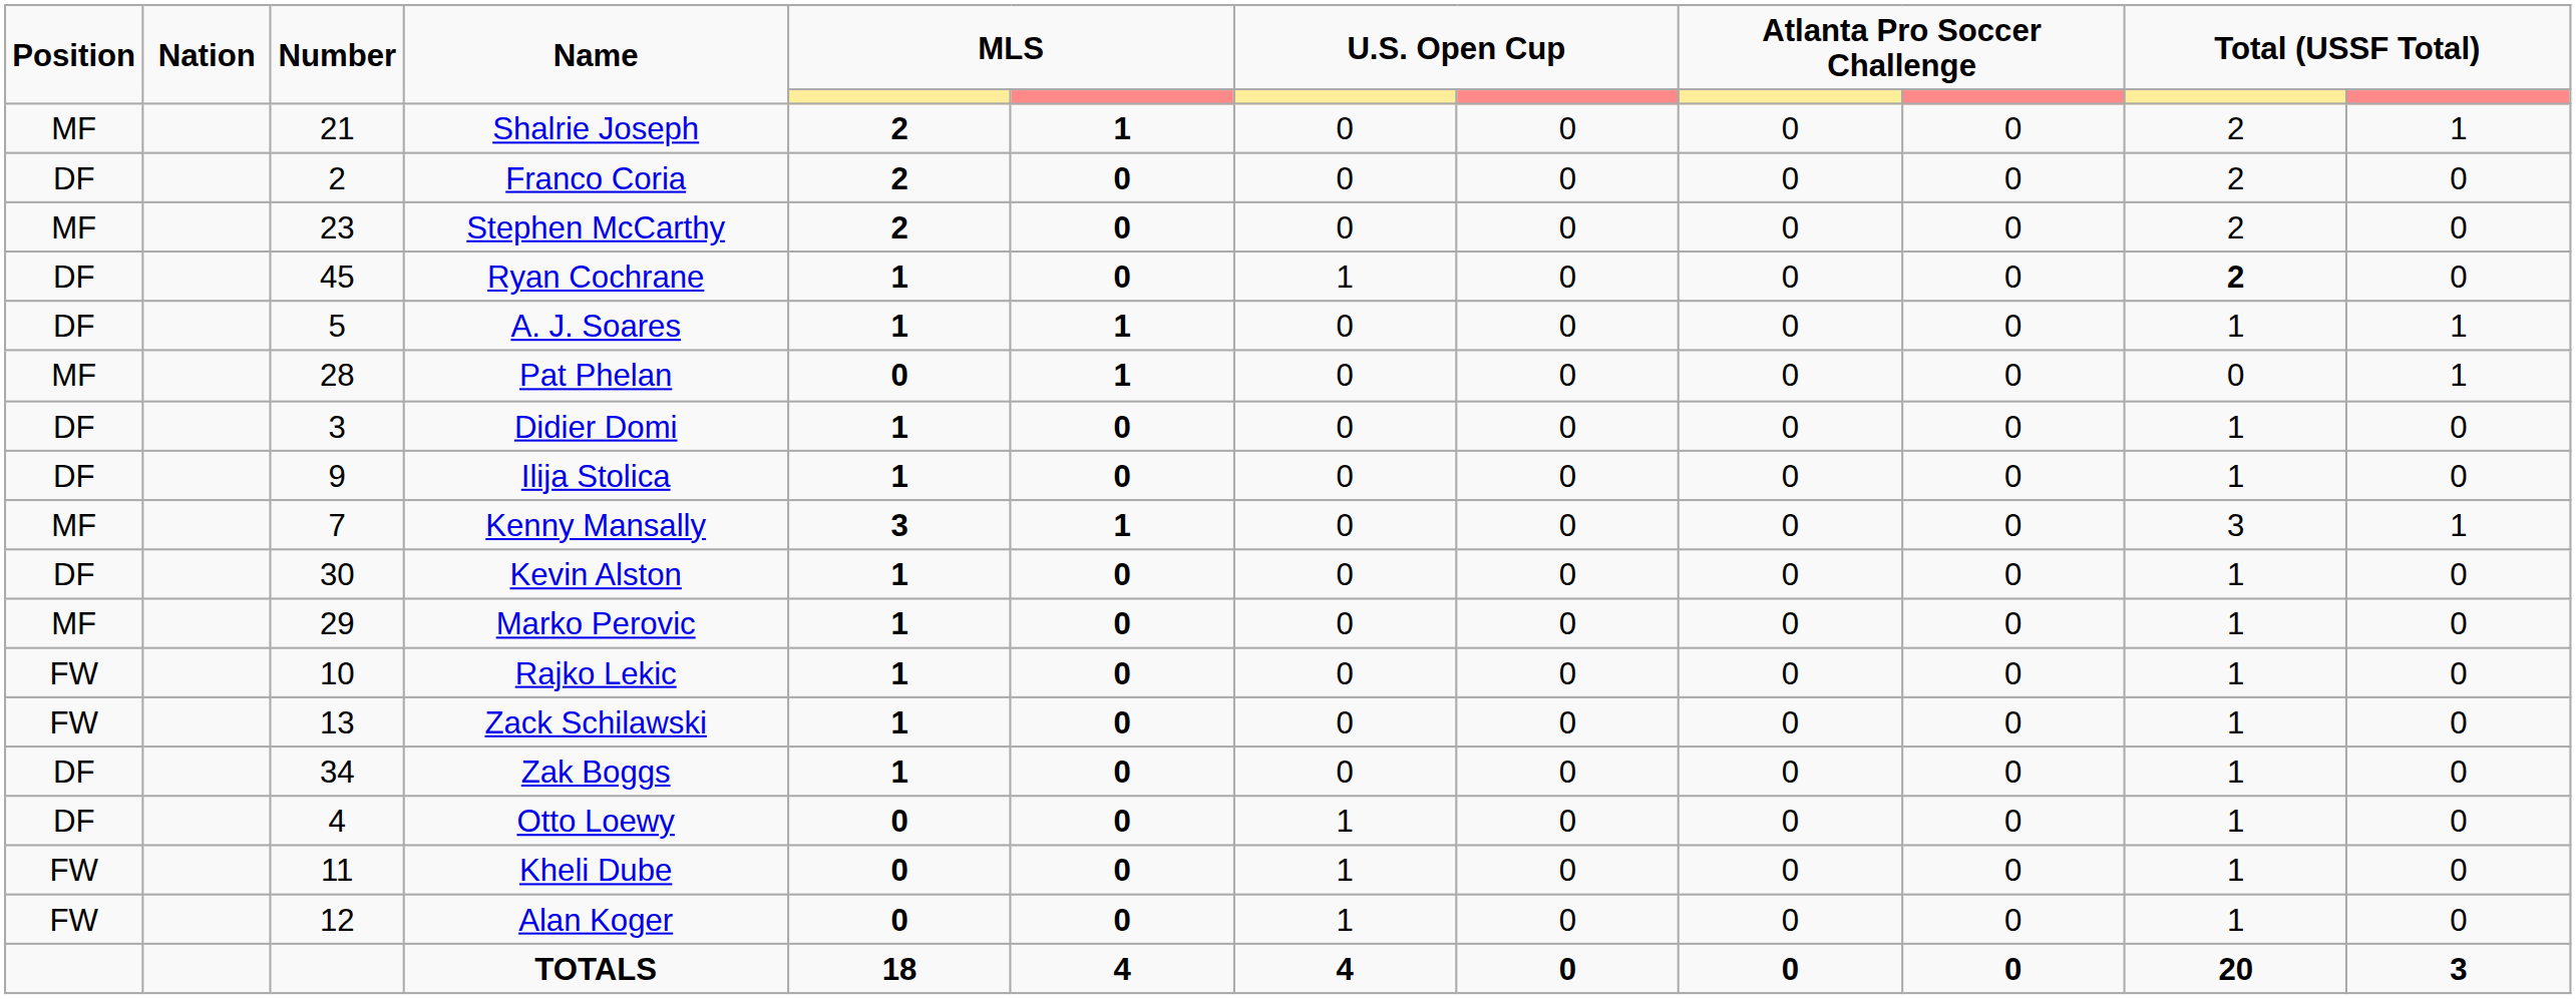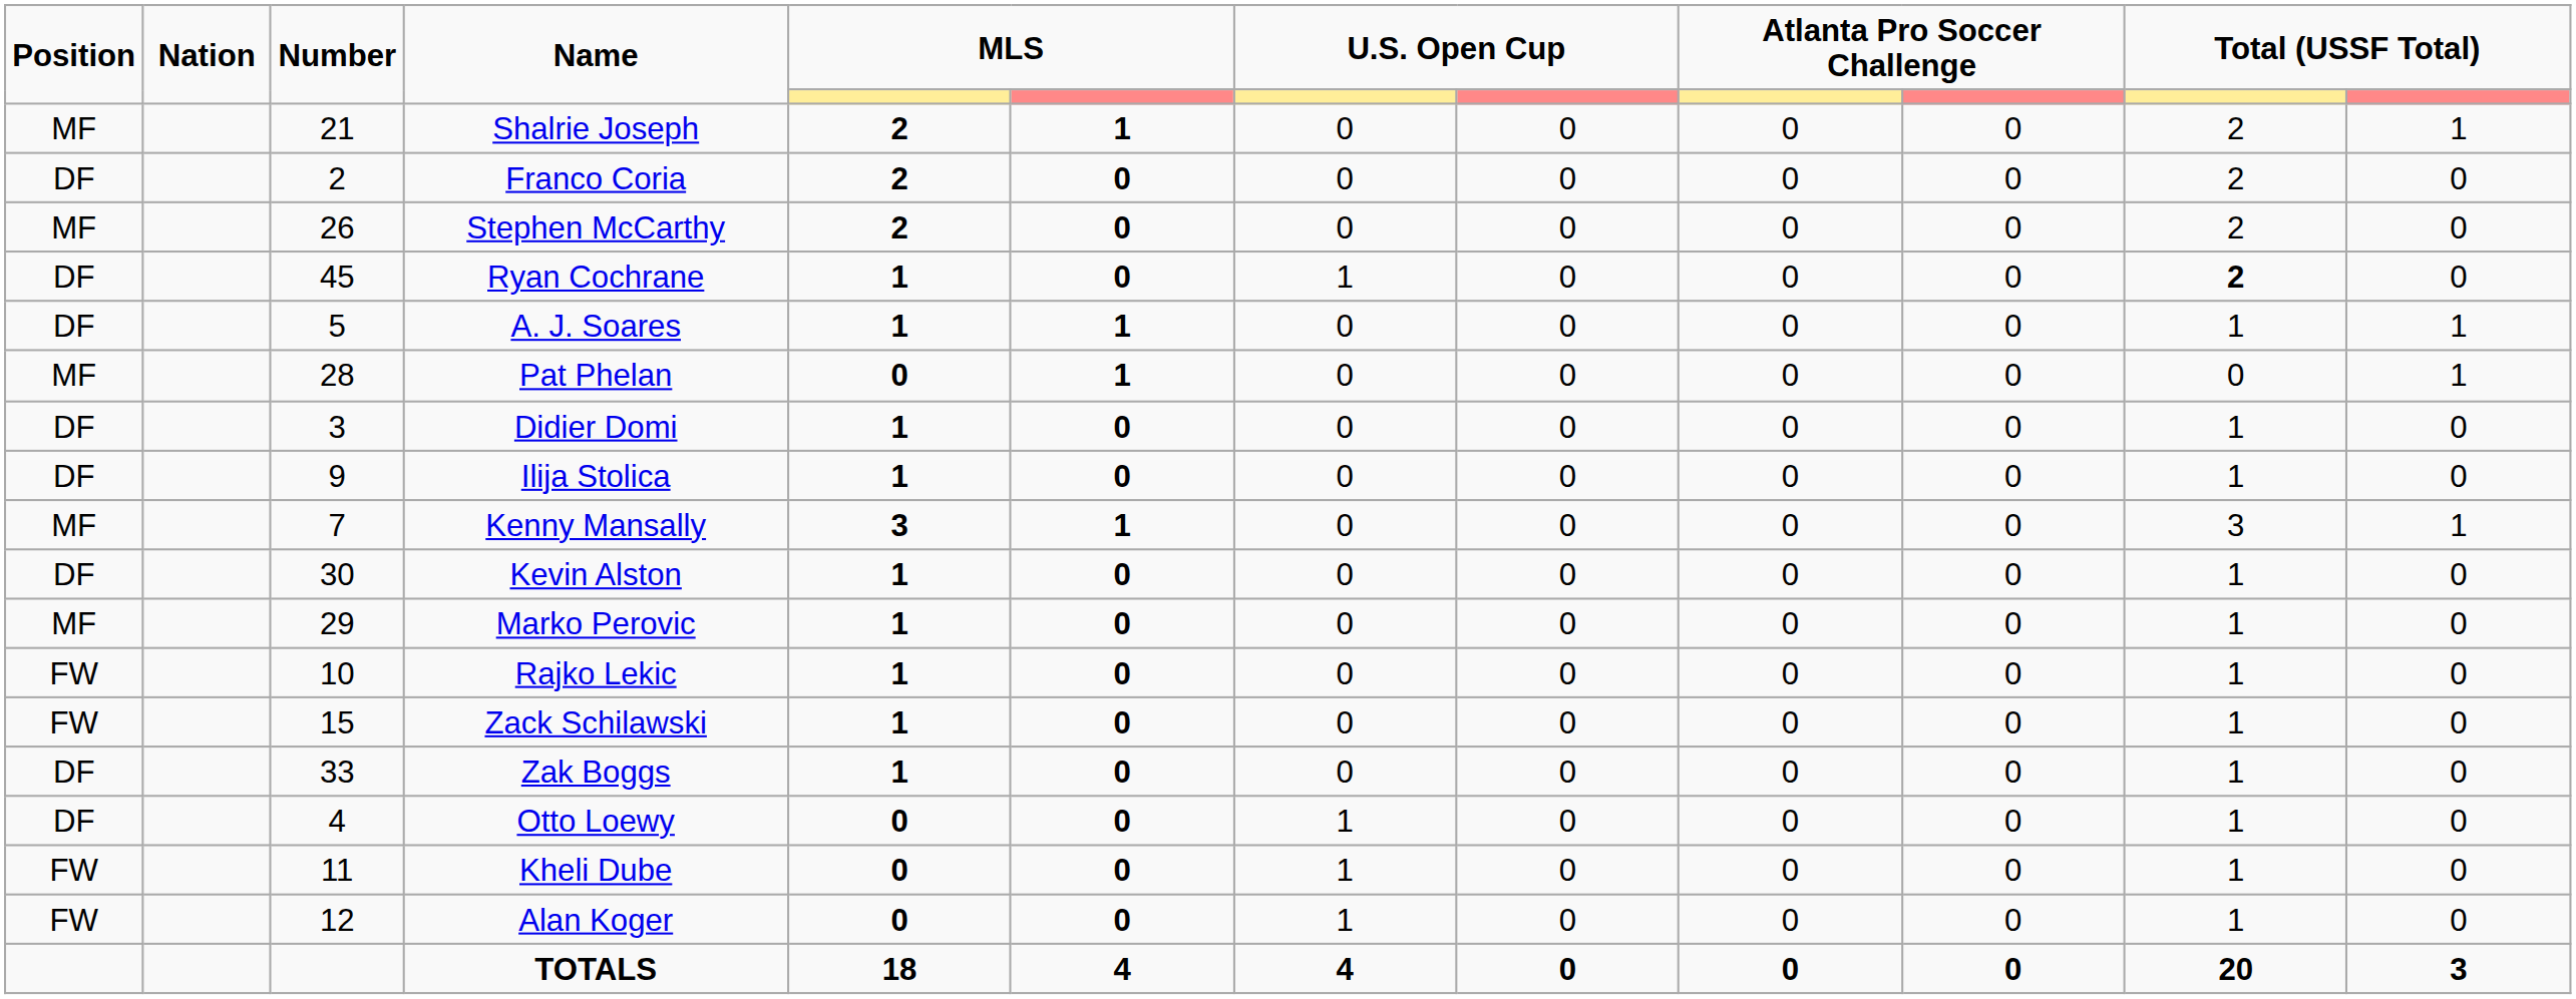 <table class="wikitable" style="font-size: 95%; text-align: center;">
 <tr style="text-align:center;">
 <td rowspan="2"  style="width:5%; "><strong>Position</strong></td>
 <td rowspan="2"  style="width:5%; "><strong>Nation</strong></td>
 <td rowspan="2"  style="width:5%; "><strong>Number</strong></td>
 <td rowspan="2"  style="width:15%; "><strong>Name</strong></td>
 <td colspan="2"><strong>MLS</strong></td>
 <td colspan="2"><strong>U.S. Open Cup</strong></td>
 <td colspan="2"><strong>Atlanta Pro Soccer Challenge</strong></td>
 <td colspan="2"><strong>Total (USSF Total)</strong></td>
 </tr>
 <tr>
 <th style="width:60px; background:#fe9;"></th>
 <th style="width:60px; background:#ff8888;"></th>
 <th style="width:60px; background:#fe9;"></th>
 <th style="width:60px; background:#ff8888;"></th>
 <th style="width:60px; background:#fe9;"></th>
 <th style="width:60px; background:#ff8888;"></th>
 <th style="width:60px; background:#fe9;"></th>
 <th style="width:60px; background:#ff8888;"></th>
 </tr>
 <tr>
 <td>MF</td>
 <td></td>
 <td>21</td>
 <td><a href='#'>Shalrie Joseph</a></td>
 <td><strong>2</strong></td>
 <td><strong>1</strong></td>
 <td>0</td>
 <td>0</td>
 <td>0</td>
 <td>0</td>
 <td>2</td>
 <td>1</td>
 </tr>
 <tr>
 <td>DF</td>
 <td></td>
 <td>2</td>
 <td><a href='#'>Franco Coria</a></td>
 <td><strong>2</strong></td>
 <td><strong>0</strong></td>
 <td>0</td>
 <td>0</td>
 <td>0</td>
 <td>0</td>
 <td>2</td>
 <td>0</td>
 </tr>
 <tr>
 <td>MF</td>
 <td></td>
-<td>23</td>
+<td>26</td>
 <td><a href='#'>Stephen McCarthy</a></td>
 <td><strong>2</strong></td>
 <td><strong>0</strong></td>
 <td>0</td>
 <td>0</td>
 <td>0</td>
 <td>0</td>
 <td>2</td>
 <td>0</td>
 </tr>
 <tr>
 <td>DF</td>
 <td></td>
 <td>45</td>
 <td><a href='#'>Ryan Cochrane</a></td>
 <td><strong>1</strong></td>
 <td><strong>0</strong></td>
 <td>1</td>
 <td>0</td>
 <td>0</td>
 <td>0</td>
 <td><strong>2</strong></td>
 <td>0</td>
 </tr>
 <tr>
 <td>DF</td>
 <td></td>
 <td>5</td>
 <td><a href='#'>A. J. Soares</a></td>
 <td><strong>1</strong></td>
 <td><strong>1</strong></td>
 <td>0</td>
 <td>0</td>
 <td>0</td>
 <td>0</td>
 <td>1</td>
 <td>1</td>
 </tr>
 <tr>
 <td>MF</td>
 <td></td>
 <td>28</td>
 <td><a href='#'>Pat Phelan</a></td>
 <td><strong>0</strong></td>
 <td><strong>1</strong></td>
 <td>0</td>
 <td>0</td>
 <td>0</td>
 <td>0</td>
 <td>0</td>
 <td>1</td>
 </tr>
 <tr>
 <td>DF</td>
 <td></td>
 <td>3</td>
 <td><a href='#'>Didier Domi</a></td>
 <td><strong>1</strong></td>
 <td><strong>0</strong></td>
 <td>0</td>
 <td>0</td>
 <td>0</td>
 <td>0</td>
 <td>1</td>
 <td>0</td>
 </tr>
 <tr>
 <td>DF</td>
 <td></td>
 <td>9</td>
 <td><a href='#'>Ilija Stolica</a></td>
 <td><strong>1</strong></td>
 <td><strong>0</strong></td>
 <td>0</td>
 <td>0</td>
 <td>0</td>
 <td>0</td>
 <td>1</td>
 <td>0</td>
 </tr>
 <tr>
 <td>MF</td>
 <td></td>
 <td>7</td>
 <td><a href='#'>Kenny Mansally</a></td>
 <td><strong>3</strong></td>
 <td><strong>1</strong></td>
 <td>0</td>
 <td>0</td>
 <td>0</td>
 <td>0</td>
 <td>3</td>
 <td>1</td>
 </tr>
 <tr>
 <td>DF</td>
 <td></td>
 <td>30</td>
 <td><a href='#'>Kevin Alston</a></td>
 <td><strong>1</strong></td>
 <td><strong>0</strong></td>
 <td>0</td>
 <td>0</td>
 <td>0</td>
 <td>0</td>
 <td>1</td>
 <td>0</td>
 </tr>
 <tr>
 <td>MF</td>
 <td></td>
 <td>29</td>
 <td><a href='#'>Marko Perovic</a></td>
 <td><strong>1</strong></td>
 <td><strong>0</strong></td>
 <td>0</td>
 <td>0</td>
 <td>0</td>
 <td>0</td>
 <td>1</td>
 <td>0</td>
 </tr>
 <tr>
 <td>FW</td>
 <td></td>
 <td>10</td>
 <td><a href='#'>Rajko Lekic</a></td>
 <td><strong>1</strong></td>
 <td><strong>0</strong></td>
 <td>0</td>
 <td>0</td>
 <td>0</td>
 <td>0</td>
 <td>1</td>
 <td>0</td>
 </tr>
 <tr>
 <td>FW</td>
 <td></td>
-<td>13</td>
+<td>15</td>
 <td><a href='#'>Zack Schilawski</a></td>
 <td><strong>1</strong></td>
 <td><strong>0</strong></td>
 <td>0</td>
 <td>0</td>
 <td>0</td>
 <td>0</td>
 <td>1</td>
 <td>0</td>
 </tr>
 <tr>
 <td>DF</td>
 <td></td>
-<td>34</td>
+<td>33</td>
 <td><a href='#'>Zak Boggs</a></td>
 <td><strong>1</strong></td>
 <td><strong>0</strong></td>
 <td>0</td>
 <td>0</td>
 <td>0</td>
 <td>0</td>
 <td>1</td>
 <td>0</td>
 </tr>
 <tr>
 <td>DF</td>
 <td></td>
 <td>4</td>
 <td><a href='#'>Otto Loewy</a></td>
 <td><strong>0</strong></td>
 <td><strong>0</strong></td>
 <td>1</td>
 <td>0</td>
 <td>0</td>
 <td>0</td>
 <td>1</td>
 <td>0</td>
 </tr>
 <tr>
 <td>FW</td>
 <td></td>
 <td>11</td>
 <td><a href='#'>Kheli Dube</a></td>
 <td><strong>0</strong></td>
 <td><strong>0</strong></td>
 <td>1</td>
 <td>0</td>
 <td>0</td>
 <td>0</td>
 <td>1</td>
 <td>0</td>
 </tr>
 <tr>
 <td>FW</td>
 <td></td>
 <td>12</td>
 <td><a href='#'>Alan Koger</a></td>
 <td><strong>0</strong></td>
 <td><strong>0</strong></td>
 <td>1</td>
 <td>0</td>
 <td>0</td>
 <td>0</td>
 <td>1</td>
 <td>0</td>
 </tr>
 <tr>
 <td></td>
 <td></td>
 <td></td>
 <td><strong>TOTALS</strong></td>
 <td><strong>18</strong></td>
 <td><strong>4</strong></td>
 <td><strong>4</strong></td>
 <td><strong>0</strong></td>
 <td><strong>0</strong></td>
 <td><strong>0</strong></td>
 <td><strong>20</strong></td>
 <td><strong>3</strong></td>
 </tr>
 </table>
